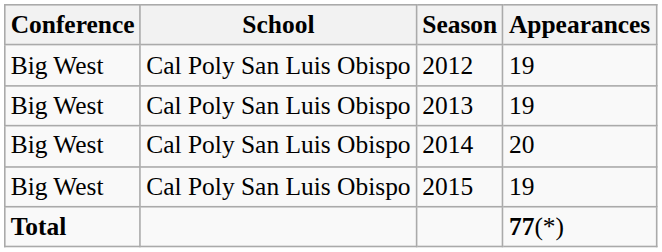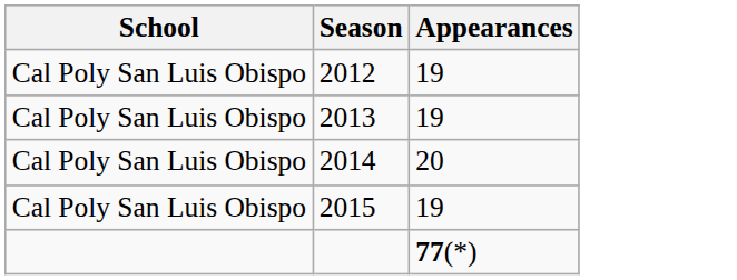 <table class="wikitable">
 <tr>
-<th>Conference</th>
 <th>School</th>
 <th>Season</th>
 <th>Appearances</th>
 </tr>
 <tr>
-<td>Big West</td>
 <td>Cal Poly San Luis Obispo</td>
 <td>2012</td>
 <td>19</td>
 </tr>
 <tr>
-<td>Big West</td>
 <td>Cal Poly San Luis Obispo</td>
 <td>2013</td>
 <td>19</td>
 </tr>
 <tr>
-<td>Big West</td>
 <td>Cal Poly San Luis Obispo</td>
 <td>2014</td>
 <td>20</td>
 </tr>
 <tr>
-<td>Big West</td>
 <td>Cal Poly San Luis Obispo</td>
 <td>2015</td>
 <td>19</td>
 </tr>
 <tr>
-<td><strong>Total</strong></td>
 <td></td>
 <td></td>
 <td><strong>77</strong>(*)</td>
 </tr>
 </table>
